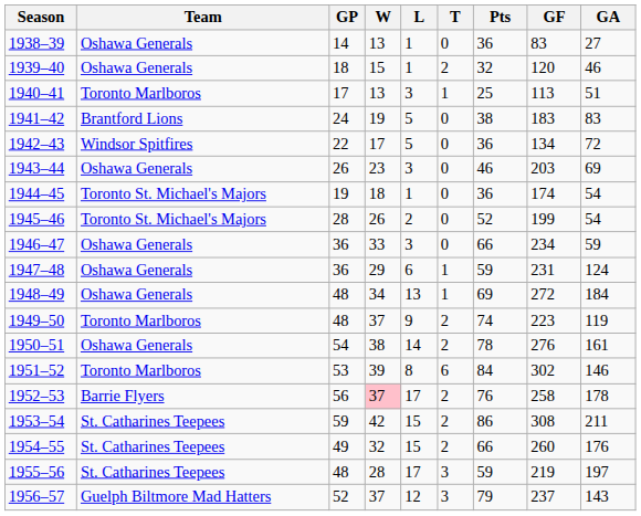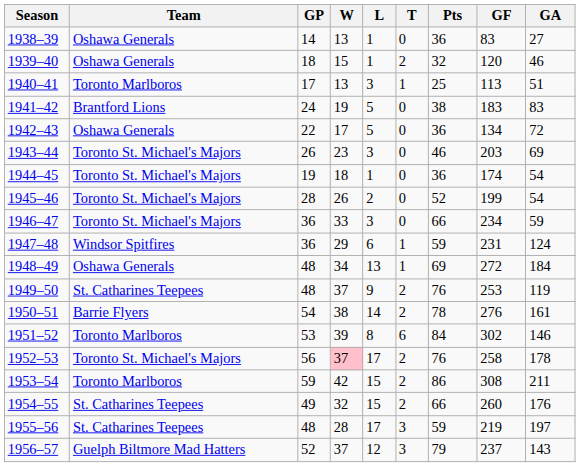 <table class="wikitable">
 <tr>
 <th width="10%">Season</th>
 <th width="35%">Team</th>
 <th width="5%">GP</th>
 <th width="5%">W</th>
 <th width="5%">L</th>
 <th width="5%">T</th>
 <th width="7.5%">Pts</th>
 <th width="7.5%">GF</th>
 <th width="7.5%">GA</th>
 </tr>
 <tr>
 <td><a href='#'>1938–39</a></td>
 <td><a href='#'>Oshawa Generals</a></td>
 <td>14</td>
 <td>13</td>
 <td>1</td>
 <td>0</td>
 <td>36</td>
 <td>83</td>
 <td>27</td>
 </tr>
 <tr>
 <td><a href='#'>1939–40</a></td>
 <td><a href='#'>Oshawa Generals</a></td>
 <td>18</td>
 <td>15</td>
 <td>1</td>
 <td>2</td>
 <td>32</td>
 <td>120</td>
 <td>46</td>
 </tr>
 <tr>
 <td><a href='#'>1940–41</a></td>
 <td><a href='#'>Toronto Marlboros</a></td>
 <td>17</td>
 <td>13</td>
 <td>3</td>
 <td>1</td>
 <td>25</td>
 <td>113</td>
 <td>51</td>
 </tr>
 <tr>
 <td><a href='#'>1941–42</a></td>
 <td><a href='#'>Brantford Lions</a></td>
 <td>24</td>
 <td>19</td>
 <td>5</td>
 <td>0</td>
 <td>38</td>
 <td>183</td>
 <td>83</td>
 </tr>
 <tr>
 <td><a href='#'>1942–43</a></td>
-<td><a href='#'>Windsor Spitfires</a></td>
+<td><a href='#'>Oshawa Generals</a></td>
 <td>22</td>
 <td>17</td>
 <td>5</td>
 <td>0</td>
 <td>36</td>
 <td>134</td>
 <td>72</td>
 </tr>
 <tr>
 <td><a href='#'>1943–44</a></td>
-<td><a href='#'>Oshawa Generals</a></td>
+<td><a href='#'>Toronto St. Michael's Majors</a></td>
 <td>26</td>
 <td>23</td>
 <td>3</td>
 <td>0</td>
 <td>46</td>
 <td>203</td>
 <td>69</td>
 </tr>
 <tr>
 <td><a href='#'>1944–45</a></td>
 <td><a href='#'>Toronto St. Michael's Majors</a></td>
 <td>19</td>
 <td>18</td>
 <td>1</td>
 <td>0</td>
 <td>36</td>
 <td>174</td>
 <td>54</td>
 </tr>
 <tr>
 <td><a href='#'>1945–46</a></td>
 <td><a href='#'>Toronto St. Michael's Majors</a></td>
 <td>28</td>
 <td>26</td>
 <td>2</td>
 <td>0</td>
 <td>52</td>
 <td>199</td>
 <td>54</td>
 </tr>
 <tr>
 <td><a href='#'>1946–47</a></td>
-<td><a href='#'>Oshawa Generals</a></td>
+<td><a href='#'>Toronto St. Michael's Majors</a></td>
 <td>36</td>
 <td>33</td>
 <td>3</td>
 <td>0</td>
 <td>66</td>
 <td>234</td>
 <td>59</td>
 </tr>
 <tr>
 <td><a href='#'>1947–48</a></td>
-<td><a href='#'>Oshawa Generals</a></td>
+<td><a href='#'>Windsor Spitfires</a></td>
 <td>36</td>
 <td>29</td>
 <td>6</td>
 <td>1</td>
 <td>59</td>
 <td>231</td>
 <td>124</td>
 </tr>
 <tr>
 <td><a href='#'>1948–49</a></td>
 <td><a href='#'>Oshawa Generals</a></td>
 <td>48</td>
 <td>34</td>
 <td>13</td>
 <td>1</td>
 <td>69</td>
 <td>272</td>
 <td>184</td>
 </tr>
 <tr>
 <td><a href='#'>1949–50</a></td>
-<td><a href='#'>Toronto Marlboros</a></td>
+<td><a href='#'>St. Catharines Teepees</a></td>
 <td>48</td>
 <td>37</td>
 <td>9</td>
 <td>2</td>
-<td>74</td>
-<td>223</td>
+<td>76</td>
+<td>253</td>
 <td>119</td>
 </tr>
 <tr>
 <td><a href='#'>1950–51</a></td>
-<td><a href='#'>Oshawa Generals</a></td>
+<td><a href='#'>Barrie Flyers</a></td>
 <td>54</td>
 <td>38</td>
 <td>14</td>
 <td>2</td>
 <td>78</td>
 <td>276</td>
 <td>161</td>
 </tr>
 <tr>
 <td><a href='#'>1951–52</a></td>
 <td><a href='#'>Toronto Marlboros</a></td>
 <td>53</td>
 <td>39</td>
 <td>8</td>
 <td>6</td>
 <td>84</td>
 <td>302</td>
 <td>146</td>
 </tr>
 <tr>
 <td><a href='#'>1952–53</a></td>
-<td><a href='#'>Barrie Flyers</a></td>
+<td><a href='#'>Toronto St. Michael's Majors</a></td>
 <td>56</td>
 <td style="background: pink;">37</td>
 <td>17</td>
 <td>2</td>
 <td>76</td>
 <td>258</td>
 <td>178</td>
 </tr>
 <tr>
 <td><a href='#'>1953–54</a></td>
-<td><a href='#'>St. Catharines Teepees</a></td>
+<td><a href='#'>Toronto Marlboros</a></td>
 <td>59</td>
 <td>42</td>
 <td>15</td>
 <td>2</td>
 <td>86</td>
 <td>308</td>
 <td>211</td>
 </tr>
 <tr>
 <td><a href='#'>1954–55</a></td>
 <td><a href='#'>St. Catharines Teepees</a></td>
 <td>49</td>
 <td>32</td>
 <td>15</td>
 <td>2</td>
 <td>66</td>
 <td>260</td>
 <td>176</td>
 </tr>
 <tr>
 <td><a href='#'>1955–56</a></td>
 <td><a href='#'>St. Catharines Teepees</a></td>
 <td>48</td>
 <td>28</td>
 <td>17</td>
 <td>3</td>
 <td>59</td>
 <td>219</td>
 <td>197</td>
 </tr>
 <tr>
 <td><a href='#'>1956–57</a></td>
 <td><a href='#'>Guelph Biltmore Mad Hatters</a></td>
 <td>52</td>
 <td>37</td>
 <td>12</td>
 <td>3</td>
 <td>79</td>
 <td>237</td>
 <td>143</td>
 </tr>
 </table>
